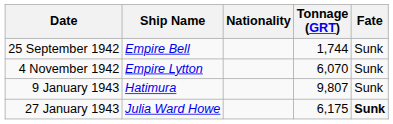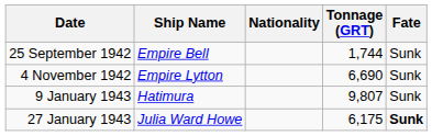 <table class="wikitable sortable" style="margin: 1em auto 1em auto;">
 <tr>
 <th>Date</th>
 <th>Ship Name</th>
 <th>Nationality</th>
 <th>Tonnage<br>(<a href='#'>GRT</a>)</th>
 <th>Fate</th>
 </tr>
 <tr>
 <td align="right">25 September 1942</td>
 <td align="left"><a href='#'><em>Empire Bell</em></a></td>
 <td align="left"></td>
 <td align="right">1,744</td>
 <td align="left">Sunk</td>
 </tr>
 <tr>
 <td align="right">4 November 1942</td>
 <td align="left"><a href='#'><em>Empire Lytton</em></a></td>
 <td align="left"></td>
-<td align="right">6,070</td>
+<td align="right">6,690</td>
 <td align="left">Sunk</td>
 </tr>
 <tr>
 <td align="right">9 January 1943</td>
 <td align="left"><a href='#'><em>Hatimura</em></a></td>
 <td align="left"></td>
 <td align="right">9,807</td>
 <td align="left">Sunk</td>
 </tr>
 <tr>
 <td align="right">27 January 1943</td>
 <td align="left"><a href='#'><em>Julia Ward Howe</em></a></td>
 <td align="left"></td>
 <td align="right">6,175</td>
 <td align="left"><strong>Sunk</strong></td>
 </tr>
 </table>
